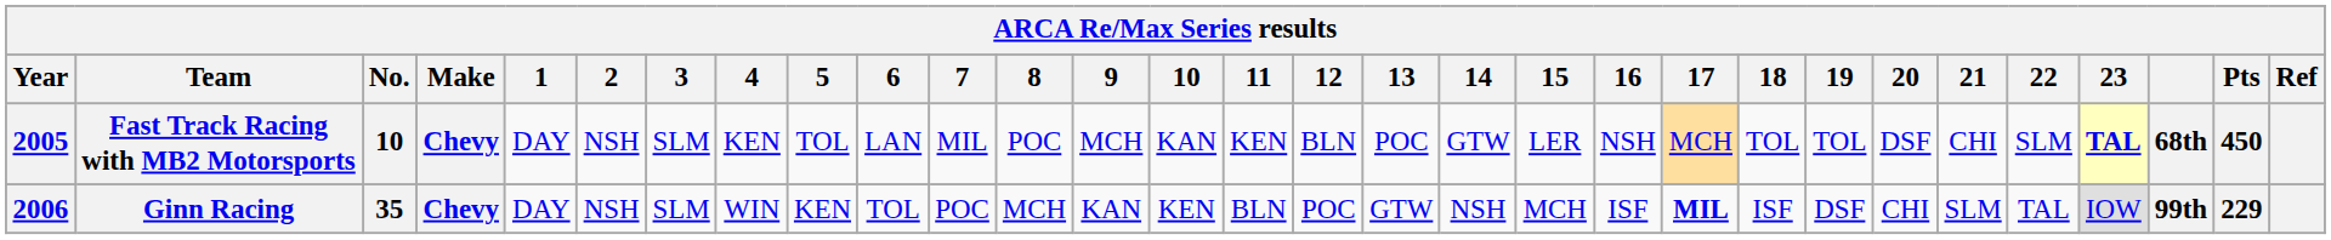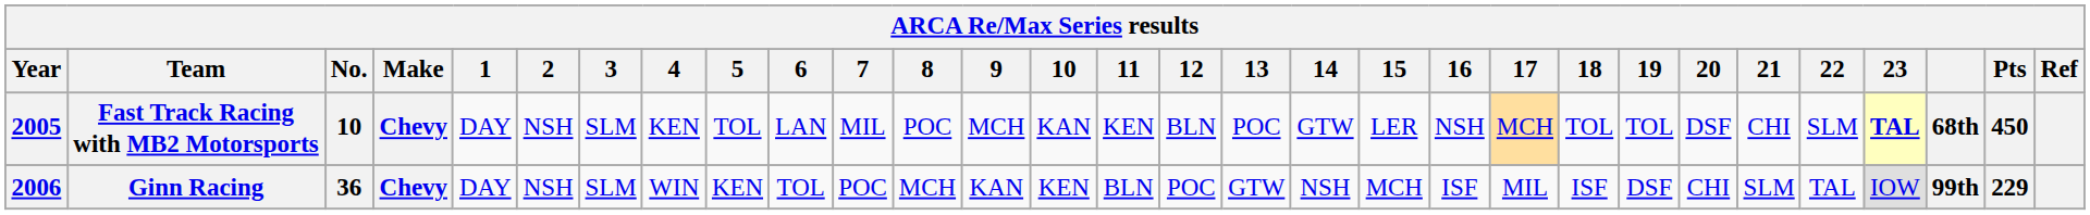 <table class="wikitable" style="text-align:center; font-size:75%">
 <tr>
 <th colspan=45><a href='#'>ARCA Re/Max Series</a> results</th>
 </tr>
 <tr>
 <th>Year</th>
 <th>Team</th>
 <th>No.</th>
 <th>Make</th>
 <th>1</th>
 <th>2</th>
 <th>3</th>
 <th>4</th>
 <th>5</th>
 <th>6</th>
 <th>7</th>
 <th>8</th>
 <th>9</th>
 <th>10</th>
 <th>11</th>
 <th>12</th>
 <th>13</th>
 <th>14</th>
 <th>15</th>
 <th>16</th>
 <th>17</th>
 <th>18</th>
 <th>19</th>
 <th>20</th>
 <th>21</th>
 <th>22</th>
 <th>23</th>
 <th></th>
 <th>Pts</th>
 <th>Ref</th>
 </tr>
 <tr>
 <th><a href='#'>2005</a></th>
 <th><a href='#'>Fast Track Racing</a> <br> with <a href='#'>MB2 Motorsports</a></th>
 <th>10</th>
 <th><a href='#'>Chevy</a></th>
 <td><a href='#'>DAY</a></td>
 <td><a href='#'>NSH</a></td>
 <td><a href='#'>SLM</a></td>
 <td><a href='#'>KEN</a></td>
 <td><a href='#'>TOL</a></td>
 <td><a href='#'>LAN</a></td>
 <td><a href='#'>MIL</a></td>
 <td><a href='#'>POC</a></td>
 <td><a href='#'>MCH</a></td>
 <td><a href='#'>KAN</a></td>
 <td><a href='#'>KEN</a></td>
 <td><a href='#'>BLN</a></td>
 <td><a href='#'>POC</a></td>
 <td><a href='#'>GTW</a></td>
 <td><a href='#'>LER</a></td>
 <td><a href='#'>NSH</a></td>
 <td style="background:#FFDF9F;"><a href='#'>MCH</a><br></td>
 <td><a href='#'>TOL</a></td>
 <td><a href='#'>TOL</a></td>
 <td><a href='#'>DSF</a></td>
 <td><a href='#'>CHI</a></td>
 <td><a href='#'>SLM</a></td>
 <td style="background:#FFFFBF;"><strong><a href='#'>TAL</a></strong><br></td>
 <th>68th</th>
 <th>450</th>
 <th></th>
 </tr>
 <tr>
 <th><a href='#'>2006</a></th>
 <th><a href='#'>Ginn Racing</a></th>
-<th>35</th>
+<th>36</th>
 <th><a href='#'>Chevy</a></th>
 <td><a href='#'>DAY</a></td>
 <td><a href='#'>NSH</a></td>
 <td><a href='#'>SLM</a></td>
 <td><a href='#'>WIN</a></td>
 <td><a href='#'>KEN</a></td>
 <td><a href='#'>TOL</a></td>
 <td><a href='#'>POC</a></td>
 <td><a href='#'>MCH</a></td>
 <td><a href='#'>KAN</a></td>
 <td><a href='#'>KEN</a></td>
 <td><a href='#'>BLN</a></td>
 <td><a href='#'>POC</a></td>
 <td><a href='#'>GTW</a></td>
 <td><a href='#'>NSH</a></td>
 <td><a href='#'>MCH</a></td>
 <td><a href='#'>ISF</a></td>
-<td><strong><a href='#'>MIL</a></strong></td>
+<td><a href='#'>MIL</a></td>
 <td><a href='#'>ISF</a></td>
 <td><a href='#'>DSF</a></td>
 <td><a href='#'>CHI</a></td>
 <td><a href='#'>SLM</a></td>
 <td><a href='#'>TAL</a></td>
 <td style="background:#DFDFDF;"><a href='#'>IOW</a><br></td>
 <th>99th</th>
 <th>229</th>
 <th></th>
 </tr>
 </table>
